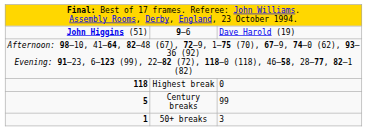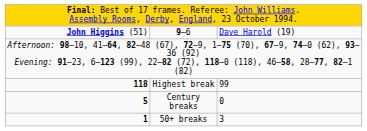 <table class="wikitable" style="font-size: 95%; margin: 1em auto 1em auto;">
 <tr>
 <td colspan="3" align="center" bgcolor="#ffd700"><strong>Final:</strong> Best of 17 frames. Referee: <a href='#'>John Williams</a>.<br><a href='#'>Assembly Rooms</a>, <a href='#'>Derby</a>, <a href='#'>England</a>, 23 October 1994.</td>
 </tr>
 <tr>
 <td width="220" align="right"><strong><a href='#'>John Higgins</a></strong> (51)<br></td>
 <td width="100" align="center"><strong>9</strong>–6</td>
 <td width="220"><a href='#'>Dave Harold</a> (19)<br></td>
 </tr>
 <tr>
 <td colspan="3" align="center" style="font-size: 100%"><em>Afternoon:</em> <strong>98</strong>–10, 41–<strong>64</strong>, <strong>82</strong>–48 (67), <strong>72</strong>–9, 1–<strong>75</strong> (70), <strong>67</strong>–9, <strong>74</strong>–0 (62), <strong>93</strong>–36 (92)<br><em>Evening:</em> <strong>91</strong>–23, 6–<strong>123</strong> (99), 22–<strong>82</strong> (72), <strong>118</strong>–0 (118), 46–<strong>58</strong>, 28–<strong>77</strong>, <strong>82</strong>–1 (82)</td>
 </tr>
 <tr>
 <td align="right"><strong>118</strong></td>
 <td align="center">Highest break</td>
-<td align="left">0</td>
+<td align="left">99</td>
 </tr>
 <tr>
 <td align="right"><strong>5</strong></td>
 <td align="center">Century breaks</td>
-<td align="left">99</td>
+<td align="left">0</td>
 </tr>
 <tr>
 <td align="right"><strong>1</strong></td>
 <td align="center">50+ breaks</td>
 <td align="left">3</td>
 </tr>
 </table>
